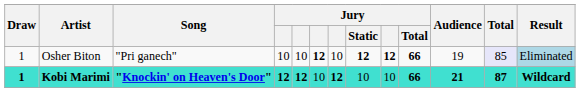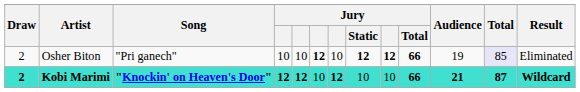 <table class="sortable wikitable" style="margin: 1em auto 1em auto; text-align:center; font-size:90%; line-height:18px;">
 <tr>
 </tr>
 <tr>
 <th rowspan="2">Draw</th>
 <th rowspan="2">Artist</th>
 <th rowspan="2">Song</th>
 <th colspan="7" class="unsortable">Jury</th>
 <th rowspan="2">Audience</th>
 <th rowspan="2">Total</th>
 <th rowspan="2">Result</th>
 </tr>
 <tr>
 <th class="unsortable"></th>
 <th class="unsortable"></th>
 <th class="unsortable"></th>
 <th class="unsortable"></th>
 <th class="unsortable">Static</th>
 <th class="unsortable"></th>
 <th>Total</th>
 </tr>
 <tr>
-<td>1</td>
+<td>2</td>
 <td align="left">Osher Biton</td>
 <td align="left">"Pri ganech"</td>
 <td>10</td>
 <td>10</td>
 <td><strong>12</strong></td>
 <td>10</td>
 <td><strong>12</strong></td>
 <td><strong>12</strong></td>
 <td><strong>66</strong></td>
 <td>19</td>
 <td style="background: lavender;">85</td>
-<td style="background: lightblue;">Eliminated</td>
+<td>Eliminated</td>
 </tr>
 <tr style="background:turquoise;">
-<td><strong>1</strong></td>
+<td><strong>2</strong></td>
 <td align="left"><strong>Kobi Marimi</strong></td>
 <td align="left"><strong>"<a href='#'>Knockin' on Heaven's Door</a>"</strong></td>
 <td><strong>12</strong></td>
 <td><strong>12</strong></td>
 <td>10</td>
 <td><strong>12</strong></td>
 <td>10</td>
 <td>10</td>
 <td><strong>66</strong></td>
 <td><strong>21</strong></td>
 <td><strong>87</strong></td>
 <td><strong>Wildcard</strong></td>
 </tr>
 </table>
